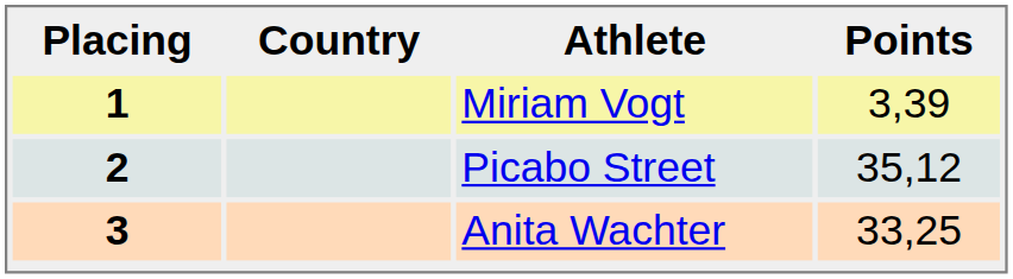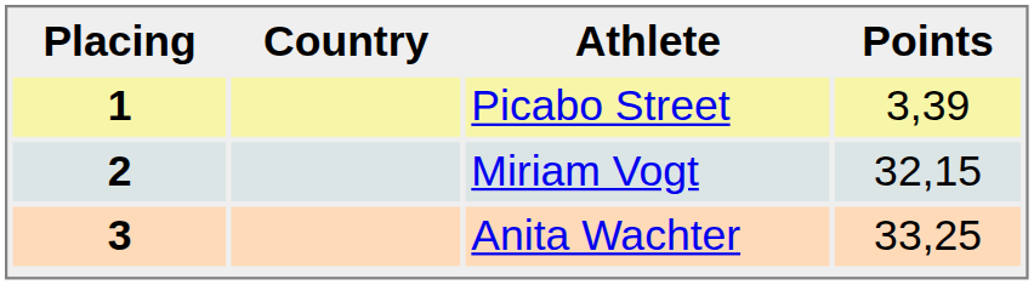 <table style="border-style:solid;border-width:1px;border-color:#808080;background-color:#EFEFEF" cellspacing="2" cellpadding="2" width="380px">
 <tr bgcolor="#EFEFEF">
 <th>Placing</th>
 <th>Country</th>
 <th>Athlete</th>
 <th>Points</th>
 </tr>
 <tr align="center" valign="top" bgcolor="#F7F6A8">
 <th>1</th>
 <td></td>
-<td align="left"><a href='#'>Miriam Vogt</a></td>
+<td align="left"><a href='#'>Picabo Street</a></td>
 <td>3,39</td>
 </tr>
 <tr align="center" valign="top" bgcolor="#DCE5E5">
 <th>2</th>
 <td></td>
-<td align="left"><a href='#'>Picabo Street</a></td>
-<td>35,12</td>
+<td align="left"><a href='#'>Miriam Vogt</a></td>
+<td>32,15</td>
 </tr>
 <tr align="center" valign="top" bgcolor="#FFDAB9">
 <th>3</th>
 <td></td>
 <td align="left"><a href='#'>Anita Wachter</a></td>
 <td>33,25</td>
 </tr>
 <tr align="center" valign="top" bgcolor="#FFFFFF">
 </tr>
 </table>
